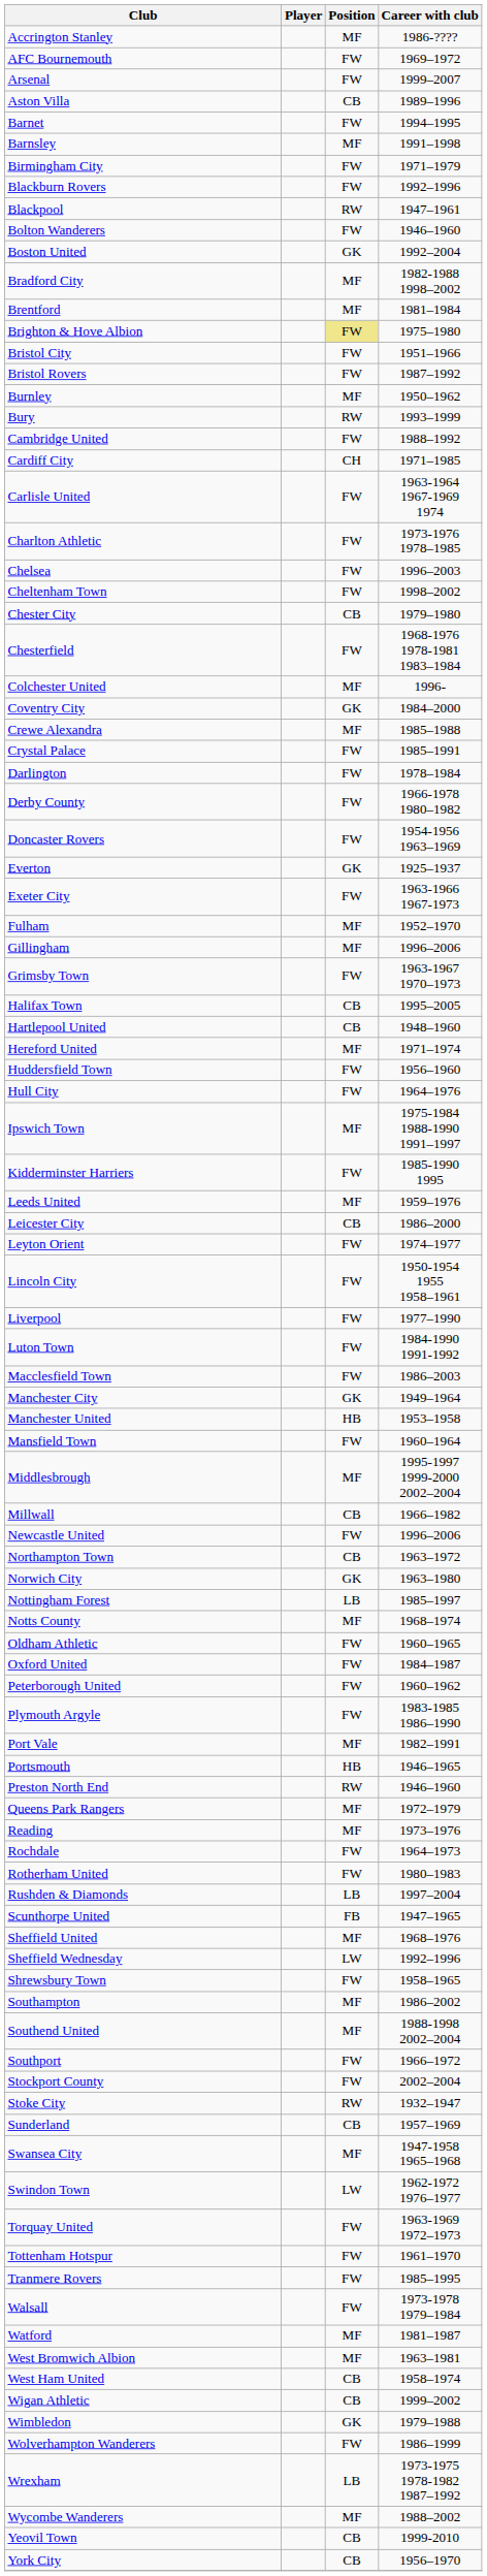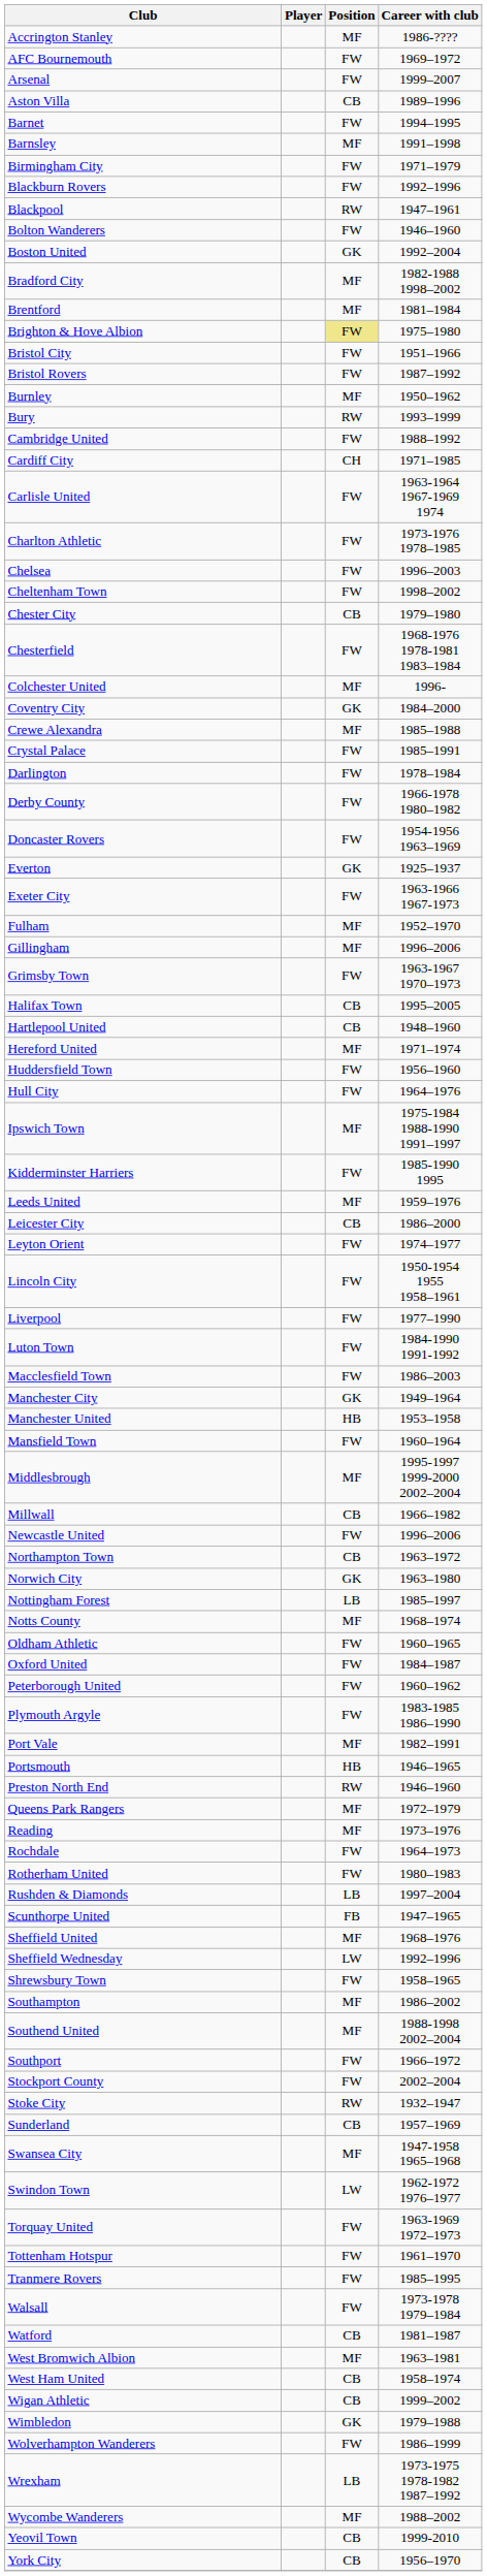 <table class="wikitable sortable" style="text-align: center;">
 <tr>
 <th style="width:20em">Club</th>
 <th>Player</th>
 <th>Position</th>
 <th>Career with club</th>
 </tr>
 <tr>
 <td align="left"><a href='#'>Accrington Stanley</a></td>
 <td align="left"></td>
 <td>MF</td>
 <td>1986-????</td>
 </tr>
 <tr>
 <td align="left"><a href='#'>AFC Bournemouth</a></td>
 <td align="left"></td>
 <td>FW</td>
 <td>1969–1972</td>
 </tr>
 <tr>
 <td align="left"><a href='#'>Arsenal</a></td>
 <td align="left"></td>
 <td>FW</td>
 <td>1999–2007</td>
 </tr>
 <tr>
 <td align="left"><a href='#'>Aston Villa</a></td>
 <td align="left"></td>
 <td>CB</td>
 <td>1989–1996</td>
 </tr>
 <tr>
 <td align="left"><a href='#'>Barnet</a></td>
 <td align="left"></td>
 <td>FW</td>
 <td>1994–1995</td>
 </tr>
 <tr>
 <td align="left"><a href='#'>Barnsley</a></td>
 <td align="left"></td>
 <td>MF</td>
 <td>1991–1998</td>
 </tr>
 <tr>
 <td align="left"><a href='#'>Birmingham City</a></td>
 <td align="left"></td>
 <td>FW</td>
 <td>1971–1979</td>
 </tr>
 <tr>
 <td align="left"><a href='#'>Blackburn Rovers</a></td>
 <td align="left"></td>
 <td>FW</td>
 <td>1992–1996</td>
 </tr>
 <tr>
 <td align="left"><a href='#'>Blackpool</a></td>
 <td align="left"></td>
 <td>RW</td>
 <td>1947–1961</td>
 </tr>
 <tr>
 <td align="left"><a href='#'>Bolton Wanderers</a></td>
 <td align="left"></td>
 <td>FW</td>
 <td>1946–1960</td>
 </tr>
 <tr>
 <td align="left"><a href='#'>Boston United</a></td>
 <td align="left"></td>
 <td>GK</td>
 <td>1992–2004</td>
 </tr>
 <tr>
 <td align="left"><a href='#'>Bradford City</a></td>
 <td align="left"></td>
 <td>MF</td>
 <td>1982-1988<br>1998–2002</td>
 </tr>
 <tr>
 <td align="left"><a href='#'>Brentford</a></td>
 <td align="left"></td>
 <td>MF</td>
 <td>1981–1984</td>
 </tr>
 <tr>
 <td align="left"><a href='#'>Brighton & Hove Albion</a></td>
 <td align="left"></td>
 <td style="background: khaki;">FW</td>
 <td>1975–1980</td>
 </tr>
 <tr>
 <td align="left"><a href='#'>Bristol City</a></td>
 <td align="left"></td>
 <td>FW</td>
 <td>1951–1966</td>
 </tr>
 <tr>
 <td align="left"><a href='#'>Bristol Rovers</a></td>
 <td align="left"></td>
 <td>FW</td>
 <td>1987–1992</td>
 </tr>
 <tr>
 <td align="left"><a href='#'>Burnley</a></td>
 <td align="left"></td>
 <td>MF</td>
 <td>1950–1962</td>
 </tr>
 <tr>
 <td align="left"><a href='#'>Bury</a></td>
 <td align="left"></td>
 <td>RW</td>
 <td>1993–1999</td>
 </tr>
 <tr>
 <td align="left"><a href='#'>Cambridge United</a></td>
 <td align="left"></td>
 <td>FW</td>
 <td>1988–1992</td>
 </tr>
 <tr>
 <td align="left"><a href='#'>Cardiff City</a></td>
 <td align="left"></td>
 <td>CH</td>
 <td>1971–1985</td>
 </tr>
 <tr>
 <td align="left"><a href='#'>Carlisle United</a></td>
 <td align="left"></td>
 <td>FW</td>
 <td>1963-1964<br>1967-1969<br>1974</td>
 </tr>
 <tr>
 <td align="left"><a href='#'>Charlton Athletic</a></td>
 <td align="left"></td>
 <td>FW</td>
 <td>1973-1976<br>1978–1985</td>
 </tr>
 <tr>
 <td align="left"><a href='#'>Chelsea</a></td>
 <td align="left"></td>
 <td>FW</td>
 <td>1996–2003</td>
 </tr>
 <tr>
 <td align="left"><a href='#'>Cheltenham Town</a></td>
 <td align="left"></td>
 <td>FW</td>
 <td>1998–2002</td>
 </tr>
 <tr>
 <td align="left"><a href='#'>Chester City</a></td>
 <td align="left"></td>
 <td>CB</td>
 <td>1979–1980</td>
 </tr>
 <tr>
 <td align="left"><a href='#'>Chesterfield</a></td>
 <td align="left"></td>
 <td>FW</td>
 <td>1968-1976<br>1978-1981<br>1983–1984</td>
 </tr>
 <tr>
 <td align="left"><a href='#'>Colchester United</a></td>
 <td align="left"></td>
 <td>MF</td>
 <td>1996-</td>
 </tr>
 <tr>
 <td align="left"><a href='#'>Coventry City</a></td>
 <td align="left"></td>
 <td>GK</td>
 <td>1984–2000</td>
 </tr>
 <tr>
 <td align="left"><a href='#'>Crewe Alexandra</a></td>
 <td align="left"></td>
 <td>MF</td>
 <td>1985–1988</td>
 </tr>
 <tr>
 <td align="left"><a href='#'>Crystal Palace</a></td>
 <td align="left"></td>
 <td>FW</td>
 <td>1985–1991</td>
 </tr>
 <tr>
 <td align="left"><a href='#'>Darlington</a></td>
 <td align="left"></td>
 <td>FW</td>
 <td>1978–1984</td>
 </tr>
 <tr>
 <td align="left"><a href='#'>Derby County</a></td>
 <td align="left"></td>
 <td>FW</td>
 <td>1966-1978<br>1980–1982</td>
 </tr>
 <tr>
 <td align="left"><a href='#'>Doncaster Rovers</a></td>
 <td align="left"></td>
 <td>FW</td>
 <td>1954-1956<br>1963–1969</td>
 </tr>
 <tr>
 <td align="left"><a href='#'>Everton</a></td>
 <td align="left"></td>
 <td>GK</td>
 <td>1925–1937</td>
 </tr>
 <tr>
 <td align="left"><a href='#'>Exeter City</a></td>
 <td align="left"></td>
 <td>FW</td>
 <td>1963-1966<br>1967-1973</td>
 </tr>
 <tr>
 <td align="left"><a href='#'>Fulham</a></td>
 <td align="left"></td>
 <td>MF</td>
 <td>1952–1970</td>
 </tr>
 <tr>
 <td align="left"><a href='#'>Gillingham</a></td>
 <td align="left"></td>
 <td>MF</td>
 <td>1996–2006</td>
 </tr>
 <tr>
 <td align="left"><a href='#'>Grimsby Town</a></td>
 <td align="left"></td>
 <td>FW</td>
 <td>1963-1967<br>1970–1973</td>
 </tr>
 <tr>
 <td align="left"><a href='#'>Halifax Town</a></td>
 <td align="left"></td>
 <td>CB</td>
 <td>1995–2005</td>
 </tr>
 <tr>
 <td align="left"><a href='#'>Hartlepool United</a></td>
 <td align="left"></td>
 <td>CB</td>
 <td>1948–1960</td>
 </tr>
 <tr>
 <td align="left"><a href='#'>Hereford United</a></td>
 <td align="left"></td>
 <td>MF</td>
 <td>1971–1974</td>
 </tr>
 <tr>
 <td align="left"><a href='#'>Huddersfield Town</a></td>
 <td align="left"></td>
 <td>FW</td>
 <td>1956–1960</td>
 </tr>
 <tr>
 <td align="left"><a href='#'>Hull City</a></td>
 <td align="left"></td>
 <td>FW</td>
 <td>1964–1976</td>
 </tr>
 <tr>
 <td align="left"><a href='#'>Ipswich Town</a></td>
 <td align="left"></td>
 <td>MF</td>
 <td>1975-1984<br>1988-1990<br>1991–1997</td>
 </tr>
 <tr>
 <td align="left"><a href='#'>Kidderminster Harriers</a></td>
 <td align="left"></td>
 <td>FW</td>
 <td>1985-1990<br>1995</td>
 </tr>
 <tr>
 <td align="left"><a href='#'>Leeds United</a></td>
 <td align="left"></td>
 <td>MF</td>
 <td>1959–1976</td>
 </tr>
 <tr>
 <td align="left"><a href='#'>Leicester City</a></td>
 <td align="left"></td>
 <td>CB</td>
 <td>1986–2000</td>
 </tr>
 <tr>
 <td align="left"><a href='#'>Leyton Orient</a></td>
 <td align="left"></td>
 <td>FW</td>
 <td>1974–1977</td>
 </tr>
 <tr>
 <td align="left"><a href='#'>Lincoln City</a></td>
 <td align="left"></td>
 <td>FW</td>
 <td>1950-1954<br>1955<br>1958–1961</td>
 </tr>
 <tr>
 <td align="left"><a href='#'>Liverpool</a></td>
 <td align="left"></td>
 <td>FW</td>
 <td>1977–1990</td>
 </tr>
 <tr>
 <td align="left"><a href='#'>Luton Town</a></td>
 <td align="left"></td>
 <td>FW</td>
 <td>1984-1990<br>1991-1992</td>
 </tr>
 <tr>
 <td align="left"><a href='#'>Macclesfield Town</a></td>
 <td align="left"></td>
 <td>FW</td>
 <td>1986–2003</td>
 </tr>
 <tr>
 <td align="left"><a href='#'>Manchester City</a></td>
 <td align="left"></td>
 <td>GK</td>
 <td>1949–1964</td>
 </tr>
 <tr>
 <td align="left"><a href='#'>Manchester United</a></td>
 <td align="left"></td>
 <td>HB</td>
 <td>1953–1958</td>
 </tr>
 <tr>
 <td align="left"><a href='#'>Mansfield Town</a></td>
 <td align="left"></td>
 <td>FW</td>
 <td>1960–1964</td>
 </tr>
 <tr>
 <td align="left"><a href='#'>Middlesbrough</a></td>
 <td align="left"></td>
 <td>MF</td>
 <td>1995-1997<br>1999-2000<br>2002–2004</td>
 </tr>
 <tr>
 <td align="left"><a href='#'>Millwall</a></td>
 <td align="left"></td>
 <td>CB</td>
 <td>1966–1982</td>
 </tr>
 <tr>
 <td align="left"><a href='#'>Newcastle United</a></td>
 <td align="left"></td>
 <td>FW</td>
 <td>1996–2006</td>
 </tr>
 <tr>
 <td align="left"><a href='#'>Northampton Town</a></td>
 <td align="left"></td>
 <td>CB</td>
 <td>1963–1972</td>
 </tr>
 <tr>
 <td align="left"><a href='#'>Norwich City</a></td>
 <td align="left"></td>
 <td>GK</td>
 <td>1963–1980</td>
 </tr>
 <tr>
 <td align="left"><a href='#'>Nottingham Forest</a></td>
 <td align="left"></td>
 <td>LB</td>
 <td>1985–1997</td>
 </tr>
 <tr>
 <td align="left"><a href='#'>Notts County</a></td>
 <td align="left"></td>
 <td>MF</td>
 <td>1968–1974</td>
 </tr>
 <tr>
 <td align="left"><a href='#'>Oldham Athletic</a></td>
 <td align="left"></td>
 <td>FW</td>
 <td>1960–1965</td>
 </tr>
 <tr>
 <td align="left"><a href='#'>Oxford United</a></td>
 <td align="left"></td>
 <td>FW</td>
 <td>1984–1987</td>
 </tr>
 <tr>
 <td align="left"><a href='#'>Peterborough United</a></td>
 <td align="left"></td>
 <td>FW</td>
 <td>1960–1962</td>
 </tr>
 <tr>
 <td align="left"><a href='#'>Plymouth Argyle</a></td>
 <td align="left"></td>
 <td>FW</td>
 <td>1983-1985<br>1986–1990</td>
 </tr>
 <tr>
 <td align="left"><a href='#'>Port Vale</a></td>
 <td align="left"></td>
 <td>MF</td>
 <td>1982–1991</td>
 </tr>
 <tr>
 <td align="left"><a href='#'>Portsmouth</a></td>
 <td align="left"></td>
 <td>HB</td>
 <td>1946–1965</td>
 </tr>
 <tr>
 <td align="left"><a href='#'>Preston North End</a></td>
 <td align="left"></td>
 <td>RW</td>
 <td>1946–1960</td>
 </tr>
 <tr>
 <td align="left"><a href='#'>Queens Park Rangers</a></td>
 <td align="left"></td>
 <td>MF</td>
 <td>1972–1979</td>
 </tr>
 <tr>
 <td align="left"><a href='#'>Reading</a></td>
 <td align="left"></td>
 <td>MF</td>
 <td>1973–1976</td>
 </tr>
 <tr>
 <td align="left"><a href='#'>Rochdale</a></td>
 <td align="left"></td>
 <td>FW</td>
 <td>1964–1973</td>
 </tr>
 <tr>
 <td align="left"><a href='#'>Rotherham United</a></td>
 <td align="left"></td>
 <td>FW</td>
 <td>1980–1983</td>
 </tr>
 <tr>
 <td align="left"><a href='#'>Rushden & Diamonds</a></td>
 <td align="left"></td>
 <td>LB</td>
 <td>1997–2004</td>
 </tr>
 <tr>
 <td align="left"><a href='#'>Scunthorpe United</a></td>
 <td align="left"></td>
 <td>FB</td>
 <td>1947–1965</td>
 </tr>
 <tr>
 <td align="left"><a href='#'>Sheffield United</a></td>
 <td align="left"></td>
 <td>MF</td>
 <td>1968–1976</td>
 </tr>
 <tr>
 <td align="left"><a href='#'>Sheffield Wednesday</a></td>
 <td align="left"></td>
 <td>LW</td>
 <td>1992–1996</td>
 </tr>
 <tr>
 <td align="left"><a href='#'>Shrewsbury Town</a></td>
 <td align="left"></td>
 <td>FW</td>
 <td>1958–1965</td>
 </tr>
 <tr>
 <td align="left"><a href='#'>Southampton</a></td>
 <td align="left"></td>
 <td>MF</td>
 <td>1986–2002</td>
 </tr>
 <tr>
 <td align="left"><a href='#'>Southend United</a></td>
 <td align="left"></td>
 <td>MF</td>
 <td>1988-1998<br>2002–2004</td>
 </tr>
 <tr>
 <td align="left"><a href='#'>Southport</a></td>
 <td align="left"></td>
 <td>FW</td>
 <td>1966–1972</td>
 </tr>
 <tr>
 <td align="left"><a href='#'>Stockport County</a></td>
 <td align="left"></td>
 <td>FW</td>
 <td>2002–2004</td>
 </tr>
 <tr>
 <td align="left"><a href='#'>Stoke City</a></td>
 <td align="left"></td>
 <td>RW</td>
 <td>1932–1947</td>
 </tr>
 <tr>
 <td align="left"><a href='#'>Sunderland</a></td>
 <td align="left"></td>
 <td>CB</td>
 <td>1957–1969</td>
 </tr>
 <tr>
 <td align="left"><a href='#'>Swansea City</a></td>
 <td align="left"></td>
 <td>MF</td>
 <td>1947-1958<br>1965–1968</td>
 </tr>
 <tr>
 <td align="left"><a href='#'>Swindon Town</a></td>
 <td align="left"></td>
 <td>LW</td>
 <td>1962-1972<br>1976–1977</td>
 </tr>
 <tr>
 <td align="left"><a href='#'>Torquay United</a></td>
 <td align="left"></td>
 <td>FW</td>
 <td>1963-1969<br>1972–1973</td>
 </tr>
 <tr>
 <td align="left"><a href='#'>Tottenham Hotspur</a></td>
 <td align="left"></td>
 <td>FW</td>
 <td>1961–1970</td>
 </tr>
 <tr>
 <td align="left"><a href='#'>Tranmere Rovers</a></td>
 <td align="left"></td>
 <td>FW</td>
 <td>1985–1995</td>
 </tr>
 <tr>
 <td align="left"><a href='#'>Walsall</a></td>
 <td align="left"></td>
 <td>FW</td>
 <td>1973-1978<br>1979–1984</td>
 </tr>
 <tr>
 <td align="left"><a href='#'>Watford</a></td>
 <td align="left"></td>
-<td>MF</td>
+<td>CB</td>
 <td>1981–1987</td>
 </tr>
 <tr>
 <td align="left"><a href='#'>West Bromwich Albion</a></td>
 <td align="left"></td>
 <td>MF</td>
 <td>1963–1981</td>
 </tr>
 <tr>
 <td align="left"><a href='#'>West Ham United</a></td>
 <td align="left"></td>
 <td>CB</td>
 <td>1958–1974</td>
 </tr>
 <tr>
 <td align="left"><a href='#'>Wigan Athletic</a></td>
 <td align="left"></td>
 <td>CB</td>
 <td>1999–2002</td>
 </tr>
 <tr>
 <td align="left"><a href='#'>Wimbledon</a></td>
 <td align="left"></td>
 <td>GK</td>
 <td>1979–1988</td>
 </tr>
 <tr>
 <td align="left"><a href='#'>Wolverhampton Wanderers</a></td>
 <td align="left"></td>
 <td>FW</td>
 <td>1986–1999</td>
 </tr>
 <tr>
 <td align="left"><a href='#'>Wrexham</a></td>
 <td align="left"></td>
 <td>LB</td>
 <td>1973-1975<br>1978-1982<br>1987–1992</td>
 </tr>
 <tr>
 <td align="left"><a href='#'>Wycombe Wanderers</a></td>
 <td align="left"></td>
 <td>MF</td>
 <td>1988–2002</td>
 </tr>
 <tr>
 <td align="left"><a href='#'>Yeovil Town</a></td>
 <td align="left"></td>
 <td>CB</td>
 <td>1999-2010</td>
 </tr>
 <tr>
 <td align="left"><a href='#'>York City</a></td>
 <td align="left"></td>
 <td>CB</td>
 <td>1956–1970</td>
 </tr>
 <tr>
 </tr>
 </table>
